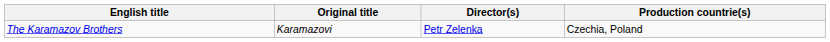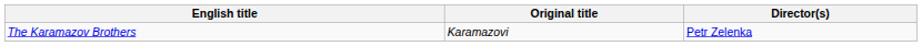 <table class="sortable wikitable" style="width:100%; margin-bottom:4px" cellpadding="5">
 <tr>
 <th scope="col">English title</th>
 <th scope="col">Original title</th>
 <th scope="col">Director(s)</th>
-<th scope="col">Production countrie(s)</th>
 </tr>
 <tr>
 <td><em><a href='#'>The Karamazov Brothers</a></em></td>
 <td><em>Karamazovi</em></td>
 <td><a href='#'>Petr Zelenka</a></td>
-<td>Czechia, Poland</td>
 </tr>
 </table>
